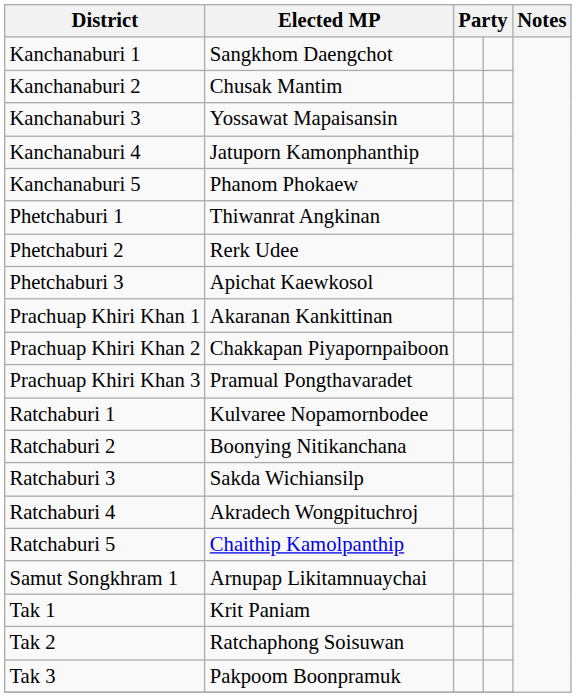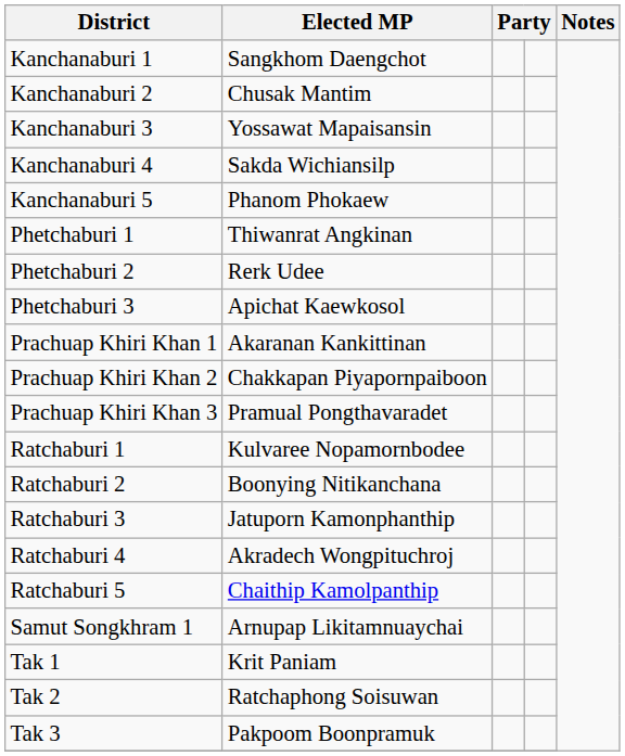 <table class="wikitable sortable">
 <tr>
 <th>District</th>
 <th>Elected MP</th>
 <th colspan=2>Party</th>
 <th>Notes</th>
 </tr>
 <tr>
 <td>Kanchanaburi 1</td>
 <td>Sangkhom Daengchot</td>
 <td></td>
 <td></td>
 </tr>
 <tr>
 <td>Kanchanaburi 2</td>
 <td>Chusak Mantim</td>
 <td></td>
 <td></td>
 </tr>
 <tr>
 <td>Kanchanaburi 3</td>
 <td>Yossawat Mapaisansin</td>
 <td></td>
 <td></td>
 </tr>
 <tr>
 <td>Kanchanaburi 4</td>
-<td>Jatuporn Kamonphanthip</td>
+<td>Sakda Wichiansilp</td>
 <td></td>
 <td></td>
 </tr>
 <tr>
 <td>Kanchanaburi 5</td>
 <td>Phanom Phokaew</td>
 <td></td>
 <td></td>
 </tr>
 <tr>
 <td>Phetchaburi 1</td>
 <td>Thiwanrat Angkinan</td>
 <td></td>
 <td></td>
 </tr>
 <tr>
 <td>Phetchaburi 2</td>
 <td>Rerk Udee</td>
 <td></td>
 <td></td>
 </tr>
 <tr>
 <td>Phetchaburi 3</td>
 <td>Apichat Kaewkosol</td>
 <td></td>
 <td></td>
 </tr>
 <tr>
 <td>Prachuap Khiri Khan 1</td>
 <td>Akaranan Kankittinan</td>
 <td></td>
 <td></td>
 </tr>
 <tr>
 <td>Prachuap Khiri Khan 2</td>
 <td>Chakkapan Piyapornpaiboon</td>
 <td></td>
 <td></td>
 </tr>
 <tr>
 <td>Prachuap Khiri Khan 3</td>
 <td>Pramual Pongthavaradet</td>
 <td></td>
 <td></td>
 </tr>
 <tr>
 <td>Ratchaburi 1</td>
 <td>Kulvaree Nopamornbodee</td>
 <td></td>
 <td></td>
 </tr>
 <tr>
 <td>Ratchaburi 2</td>
 <td>Boonying Nitikanchana</td>
 <td></td>
 <td></td>
 </tr>
 <tr>
 <td>Ratchaburi 3</td>
-<td>Sakda Wichiansilp</td>
+<td>Jatuporn Kamonphanthip</td>
 <td></td>
 <td></td>
 </tr>
 <tr>
 <td>Ratchaburi 4</td>
 <td>Akradech Wongpituchroj</td>
 <td></td>
 <td></td>
 </tr>
 <tr>
 <td>Ratchaburi 5</td>
 <td><a href='#'>Chaithip Kamolpanthip</a></td>
 <td></td>
 <td></td>
 </tr>
 <tr>
 <td>Samut Songkhram 1</td>
 <td>Arnupap Likitamnuaychai</td>
 <td></td>
 <td></td>
 </tr>
 <tr>
 <td>Tak 1</td>
 <td>Krit Paniam</td>
 <td></td>
 <td></td>
 </tr>
 <tr>
 <td>Tak 2</td>
 <td>Ratchaphong Soisuwan</td>
 <td></td>
 <td></td>
 </tr>
 <tr>
 <td>Tak 3</td>
 <td>Pakpoom Boonpramuk</td>
 <td></td>
 <td></td>
 </tr>
 <tr>
 </tr>
 </table>
